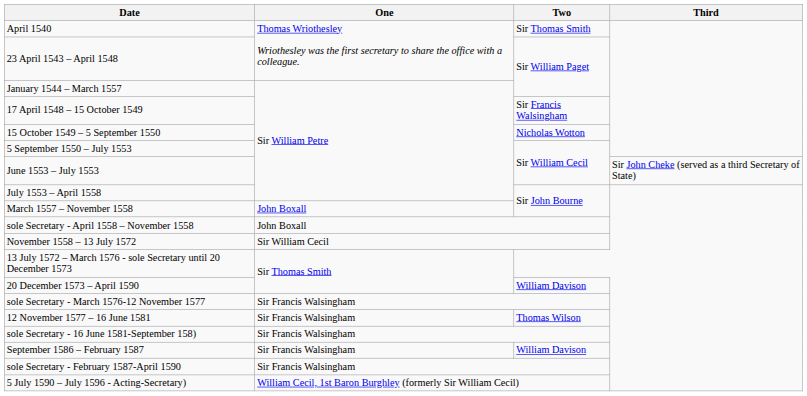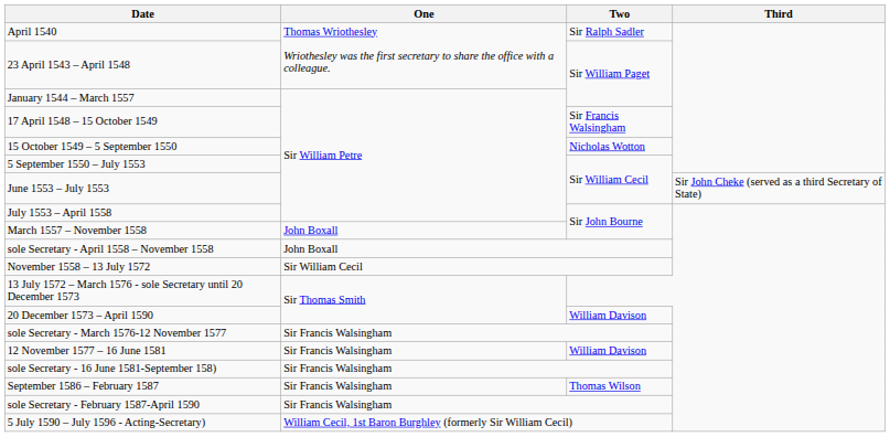 <table class="wikitable">
 <tr>
 <th>Date</th>
 <th>One</th>
 <th>Two</th>
 <th>Third</th>
 </tr>
 <tr>
 <td>April 1540</td>
 <td rowspan=2><a href='#'>Thomas Wriothesley</a> <p><em>Wriothesley was the first secretary to share the office with a colleague.</em></p></td>
-<td>Sir <a href='#'>Thomas Smith</a></td>
+<td>Sir <a href='#'>Ralph Sadler</a></td>
 </tr>
 <tr>
 <td>23 April 1543 – April 1548</td>
 <td rowspan=2>Sir <a href='#'>William Paget</a></td>
 </tr>
 <tr>
 <td>January 1544 – March 1557</td>
 <td rowspan=6>Sir <a href='#'>William Petre</a></td>
 </tr>
 <tr>
 <td>17 April 1548 – 15 October 1549</td>
 <td>Sir <a href='#'>Francis Walsingham</a></td>
 </tr>
 <tr>
 <td>15 October 1549 – 5 September 1550</td>
 <td><a href='#'>Nicholas Wotton</a></td>
 </tr>
 <tr>
 <td>5 September 1550 – July 1553</td>
 <td rowspan=2>Sir <a href='#'>William Cecil</a></td>
 </tr>
 <tr>
 <td>June 1553 – July 1553</td>
 <td>Sir <a href='#'>John Cheke</a> (served as a third Secretary of State)</td>
 </tr>
 <tr>
 <td>July 1553 – April 1558</td>
 <td rowspan=2>Sir <a href='#'>John Bourne</a></td>
 </tr>
 <tr>
 <td>March 1557 – November 1558</td>
 <td><a href='#'>John Boxall</a></td>
 </tr>
 <tr>
 <td>sole Secretary - April 1558 – November 1558</td>
 <td colspan=2>John Boxall</td>
 </tr>
 <tr>
 <td>November 1558 – 13 July 1572</td>
 <td colspan=2>Sir William Cecil</td>
 </tr>
 <tr>
 <td>13 July 1572 – March 1576 - sole Secretary until 20 December 1573</td>
 <td rowspan=2>Sir <a href='#'>Thomas Smith</a></td>
 </tr>
 <tr>
 <td>20 December 1573 – April 1590</td>
 <td><a href='#'>William Davison</a></td>
 </tr>
 <tr>
 <td>sole Secretary - March 1576-12 November 1577</td>
 <td colspan=2>Sir Francis Walsingham</td>
 </tr>
 <tr>
 <td>12 November 1577 – 16 June 1581</td>
 <td>Sir Francis Walsingham</td>
-<td><a href='#'>Thomas Wilson</a></td>
+<td><a href='#'>William Davison</a></td>
 </tr>
 <tr>
 <td>sole Secretary - 16 June 1581-September 158)</td>
 <td colspan=2>Sir Francis Walsingham</td>
 </tr>
 <tr>
 <td>September 1586 – February 1587</td>
 <td>Sir Francis Walsingham</td>
-<td><a href='#'>William Davison</a></td>
+<td><a href='#'>Thomas Wilson</a></td>
 </tr>
 <tr>
 <td>sole Secretary - February 1587-April 1590</td>
 <td colspan=2>Sir Francis Walsingham</td>
 </tr>
 <tr>
 <td>5 July 1590 – July 1596 - Acting-Secretary)</td>
 <td colspan=2><a href='#'>William Cecil, 1st Baron Burghley</a>  (formerly Sir William Cecil)</td>
 </tr>
 </table>
